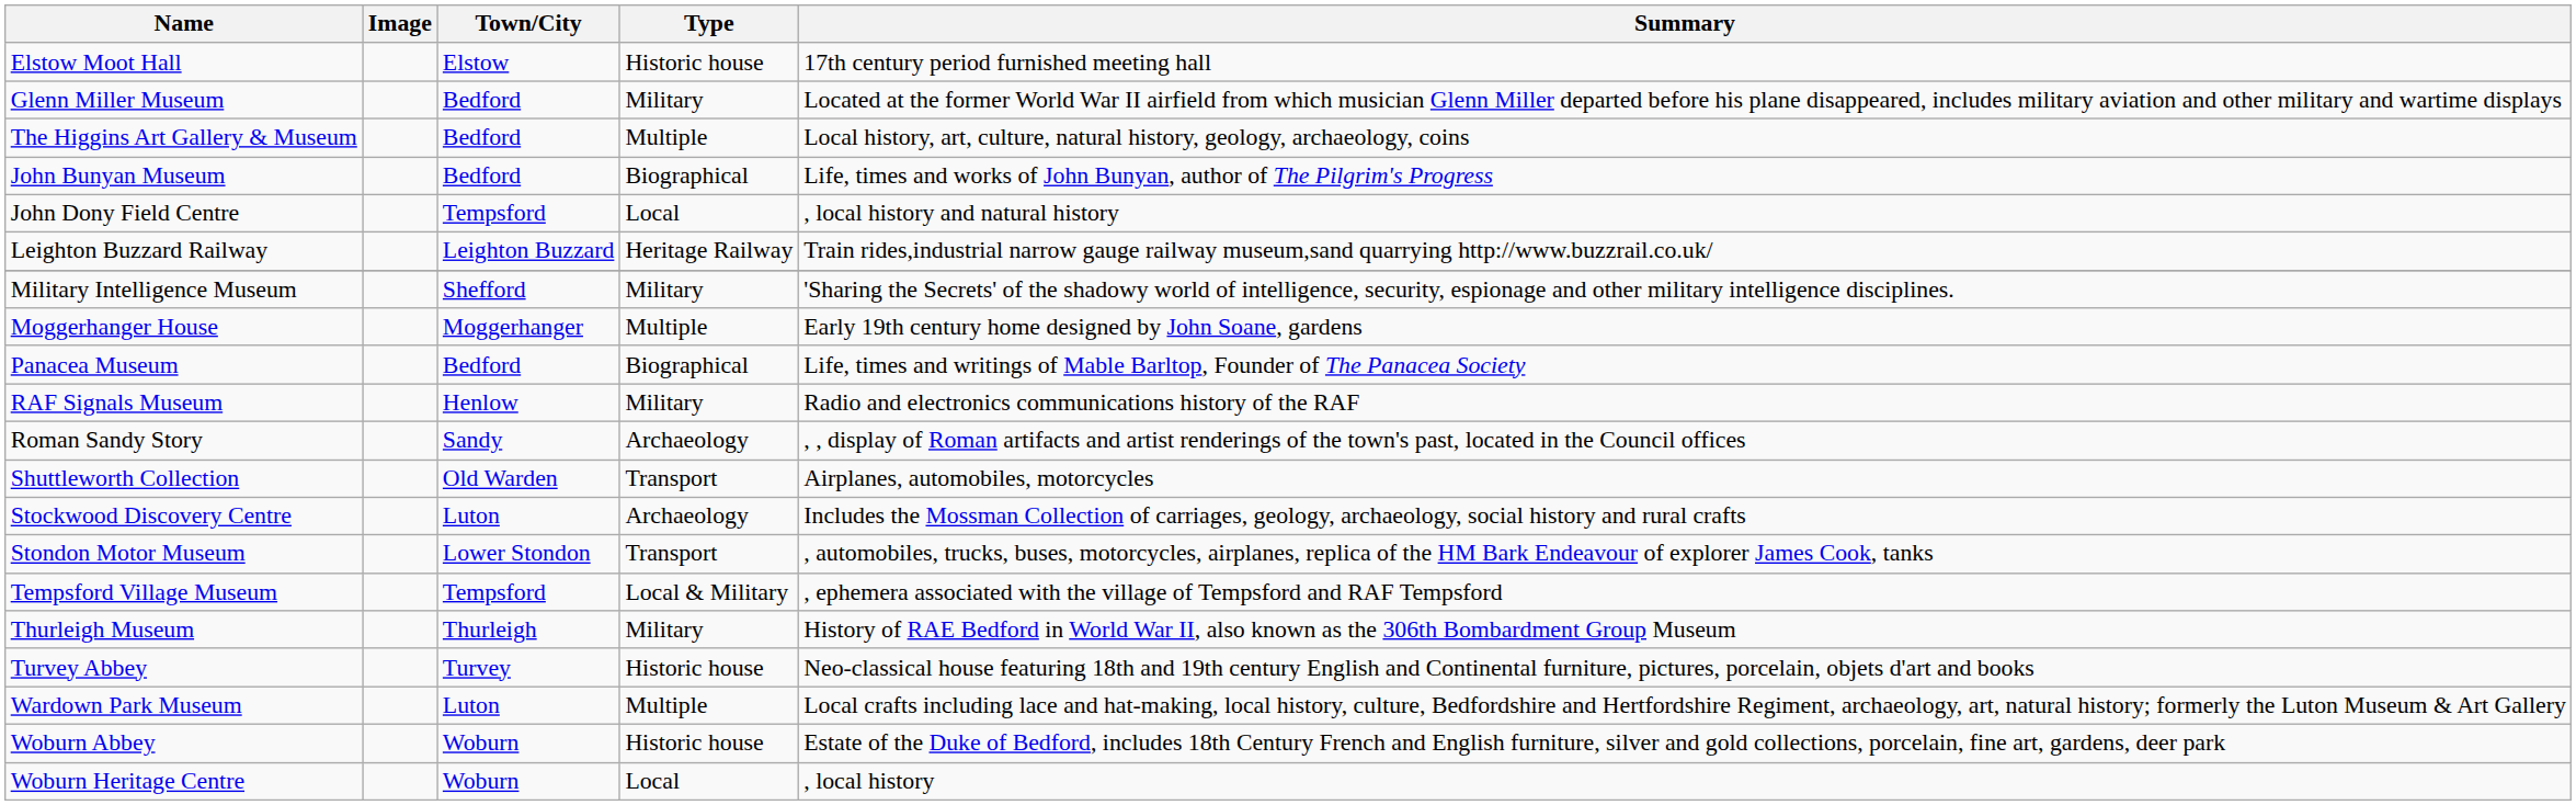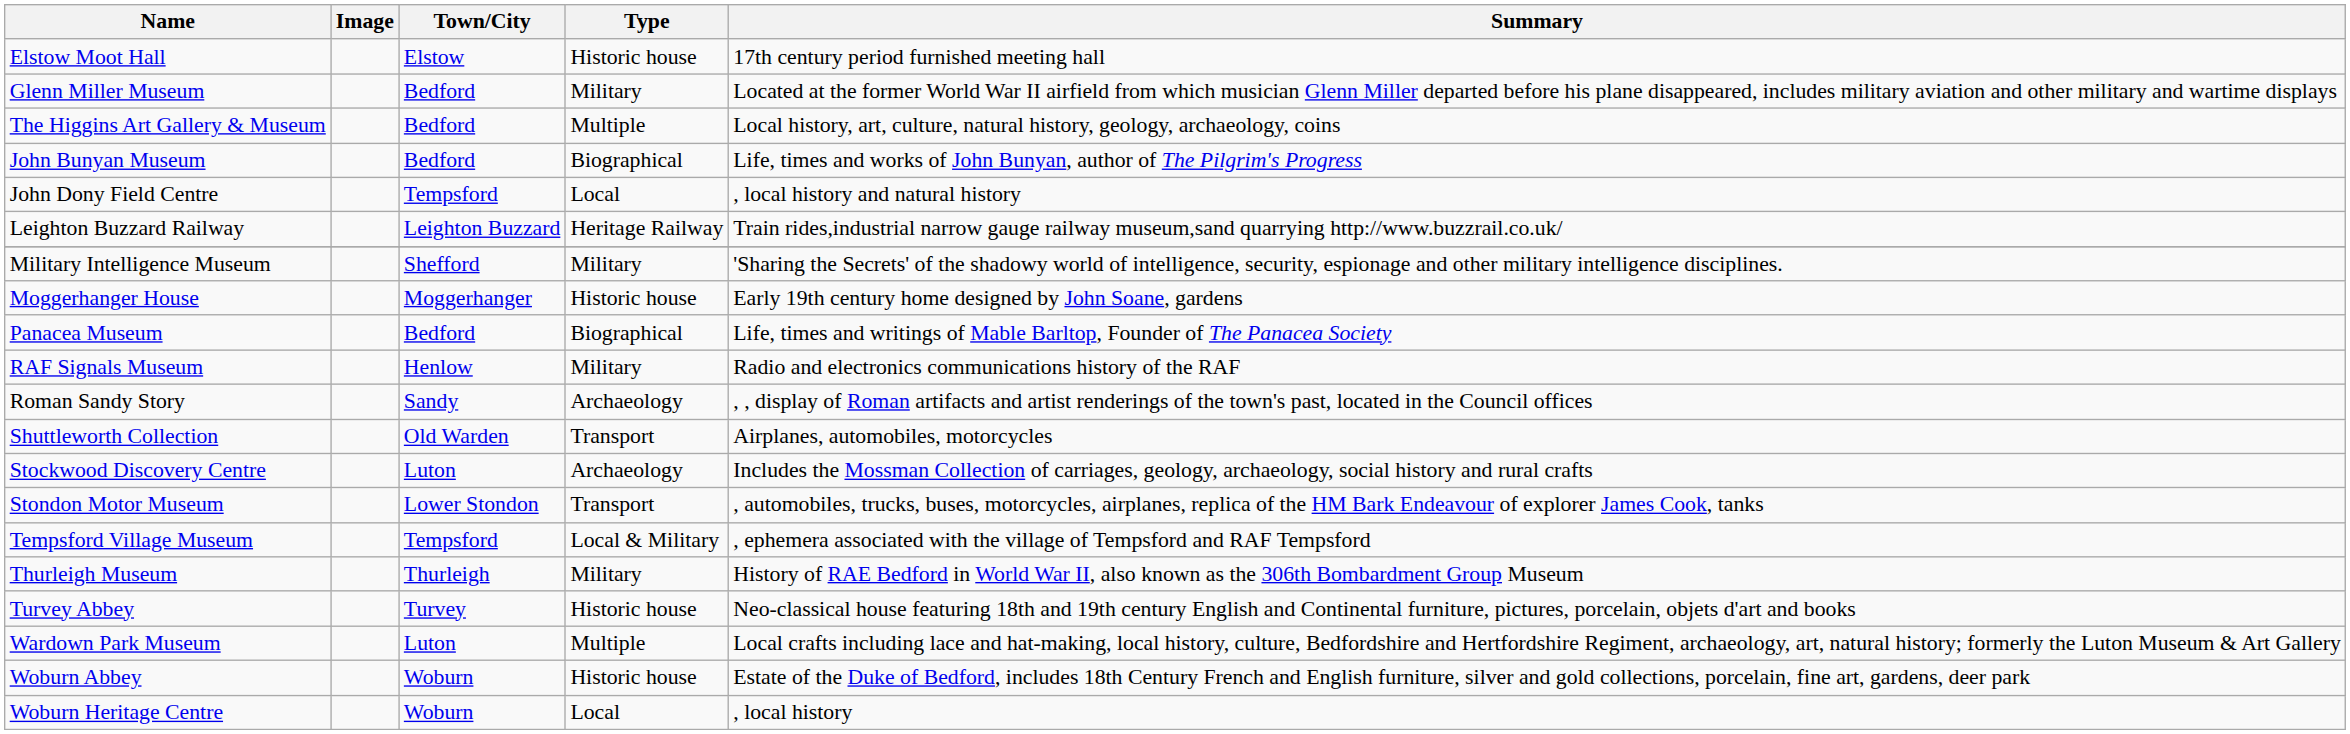 <table class="wikitable sortable">
 <tr>
 <th>Name</th>
 <th>Image</th>
 <th>Town/City</th>
 <th>Type</th>
 <th>Summary</th>
 </tr>
 <tr>
 <td><a href='#'>Elstow Moot Hall</a></td>
 <td></td>
 <td><a href='#'>Elstow</a></td>
 <td>Historic house</td>
 <td>17th century period furnished meeting hall</td>
 </tr>
 <tr>
 <td><a href='#'>Glenn Miller Museum</a></td>
 <td></td>
 <td><a href='#'>Bedford</a></td>
 <td>Military</td>
 <td>Located at the former World War II airfield from which musician <a href='#'>Glenn Miller</a> departed before his plane disappeared, includes military aviation and other military and wartime displays</td>
 </tr>
 <tr>
 <td><a href='#'>The Higgins Art Gallery & Museum</a></td>
 <td></td>
 <td><a href='#'>Bedford</a></td>
 <td>Multiple</td>
 <td>Local history, art, culture, natural history, geology, archaeology, coins</td>
 </tr>
 <tr>
 <td><a href='#'>John Bunyan Museum</a></td>
 <td></td>
 <td><a href='#'>Bedford</a></td>
 <td>Biographical</td>
 <td>Life, times and works of <a href='#'>John Bunyan</a>, author of <em><a href='#'>The Pilgrim's Progress</a></em></td>
 </tr>
 <tr>
 <td>John Dony Field Centre</td>
 <td></td>
 <td><a href='#'>Tempsford</a></td>
 <td>Local</td>
 <td>, local history and natural history</td>
 </tr>
 <tr>
 <td>Leighton Buzzard Railway</td>
 <td></td>
 <td><a href='#'>Leighton Buzzard</a></td>
 <td>Heritage Railway</td>
 <td>Train rides,industrial narrow gauge railway museum,sand quarrying http://www.buzzrail.co.uk/</td>
 </tr>
 <tr | >
 </tr>
 <tr>
 <td>Military Intelligence Museum</td>
 <td></td>
 <td><a href='#'>Shefford</a></td>
 <td>Military</td>
 <td> 'Sharing the Secrets' of the shadowy world of intelligence, security, espionage and other military intelligence disciplines.</td>
 </tr>
 <tr>
 <td><a href='#'>Moggerhanger House</a></td>
 <td></td>
 <td><a href='#'>Moggerhanger</a></td>
-<td>Multiple</td>
+<td>Historic house</td>
 <td>Early 19th century home designed by <a href='#'>John Soane</a>, gardens</td>
 </tr>
 <tr>
 <td><a href='#'>Panacea Museum</a></td>
 <td></td>
 <td><a href='#'>Bedford</a></td>
 <td>Biographical</td>
 <td>Life, times and writings of <a href='#'>Mable Barltop</a>, Founder of <em><a href='#'>The Panacea Society</a></em></td>
 </tr>
 <tr>
 <td><a href='#'>RAF Signals Museum</a></td>
 <td></td>
 <td><a href='#'>Henlow</a></td>
 <td>Military</td>
 <td>Radio and electronics communications history of the RAF</td>
 </tr>
 <tr>
 <td>Roman Sandy Story</td>
 <td></td>
 <td><a href='#'>Sandy</a></td>
 <td>Archaeology</td>
 <td>, , display of <a href='#'>Roman</a> artifacts and artist renderings of the town's past, located in the Council offices</td>
 </tr>
 <tr>
 <td><a href='#'>Shuttleworth Collection</a></td>
 <td></td>
 <td><a href='#'>Old Warden</a></td>
 <td>Transport</td>
 <td>Airplanes, automobiles, motorcycles</td>
 </tr>
 <tr>
 <td><a href='#'>Stockwood Discovery Centre</a></td>
 <td></td>
 <td><a href='#'>Luton</a></td>
 <td>Archaeology</td>
 <td>Includes the <a href='#'>Mossman Collection</a> of carriages, geology, archaeology, social history and rural crafts</td>
 </tr>
 <tr>
 <td><a href='#'>Stondon Motor Museum</a></td>
 <td></td>
 <td><a href='#'>Lower Stondon</a></td>
 <td>Transport</td>
 <td>, automobiles, trucks, buses, motorcycles, airplanes, replica of the <a href='#'>HM Bark Endeavour</a> of explorer <a href='#'>James Cook</a>, tanks</td>
 </tr>
 <tr>
 <td><a href='#'>Tempsford Village Museum</a></td>
 <td></td>
 <td><a href='#'>Tempsford</a></td>
 <td>Local & Military</td>
 <td>, ephemera associated with the village of Tempsford and RAF Tempsford</td>
 </tr>
 <tr>
 <td><a href='#'>Thurleigh Museum</a></td>
 <td></td>
 <td><a href='#'>Thurleigh</a></td>
 <td>Military</td>
 <td>History of <a href='#'>RAE Bedford</a> in <a href='#'>World War II</a>, also known as the <a href='#'>306th Bombardment Group</a> Museum</td>
 </tr>
 <tr>
 <td><a href='#'>Turvey Abbey</a></td>
 <td></td>
 <td><a href='#'>Turvey</a></td>
 <td>Historic house</td>
 <td>Neo-classical house featuring 18th and 19th century English and Continental furniture, pictures, porcelain, objets d'art and books</td>
 </tr>
 <tr>
 <td><a href='#'>Wardown Park Museum</a></td>
 <td></td>
 <td><a href='#'>Luton</a></td>
 <td>Multiple</td>
 <td>Local crafts including lace and hat-making, local history, culture, Bedfordshire and Hertfordshire Regiment, archaeology, art, natural history; formerly the Luton Museum & Art Gallery</td>
 </tr>
 <tr>
 <td><a href='#'>Woburn Abbey</a></td>
 <td></td>
 <td><a href='#'>Woburn</a></td>
 <td>Historic house</td>
 <td>Estate of the <a href='#'>Duke of Bedford</a>, includes 18th Century French and English furniture, silver and gold collections, porcelain, fine art, gardens, deer park</td>
 </tr>
 <tr>
 <td><a href='#'>Woburn Heritage Centre</a></td>
 <td></td>
 <td><a href='#'>Woburn</a></td>
 <td>Local</td>
 <td>, local history</td>
 </tr>
 <tr>
 </tr>
 </table>
